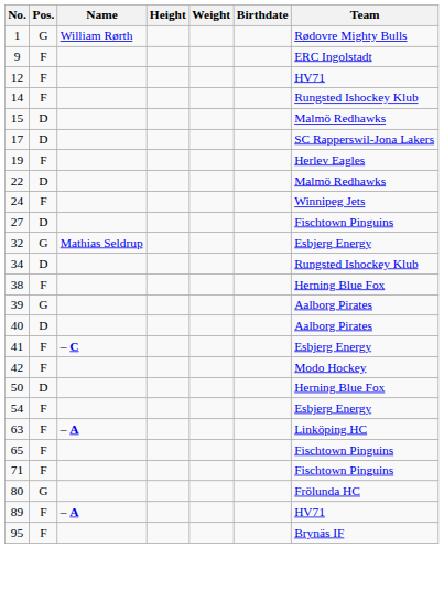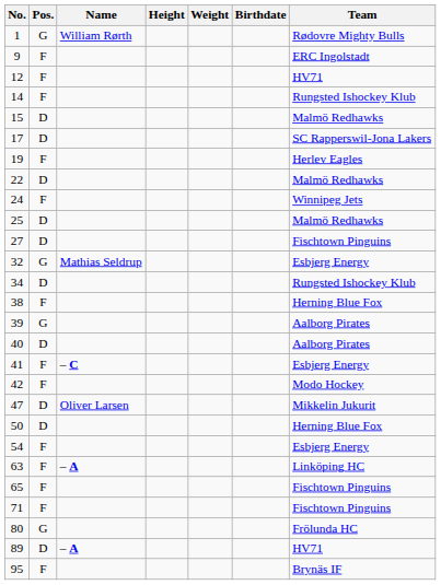 <table width="80%" class="wikitable sortable" style="font-size: 90%; text-align: center;">
 <tr>
 <th>No.</th>
 <th>Pos.</th>
 <th>Name</th>
 <th>Height</th>
 <th>Weight</th>
 <th>Birthdate</th>
 <th>Team</th>
 </tr>
 <tr>
 <td>1</td>
 <td>G</td>
 <td align=left><a href='#'>William Rørth</a></td>
 <td></td>
 <td></td>
 <td></td>
 <td style="text-align:left;"> <a href='#'>Rødovre Mighty Bulls</a></td>
 </tr>
 <tr>
 <td>9</td>
 <td>F</td>
 <td align=left></td>
 <td></td>
 <td></td>
 <td></td>
 <td style="text-align:left;"> <a href='#'>ERC Ingolstadt</a></td>
 </tr>
 <tr>
 <td>12</td>
 <td>F</td>
 <td align=left></td>
 <td></td>
 <td></td>
 <td></td>
 <td style="text-align:left;"> <a href='#'>HV71</a></td>
 </tr>
 <tr>
 <td>14</td>
 <td>F</td>
 <td align=left></td>
 <td></td>
 <td></td>
 <td></td>
 <td style="text-align:left;"> <a href='#'>Rungsted Ishockey Klub</a></td>
 </tr>
 <tr>
 <td>15</td>
 <td>D</td>
 <td align=left></td>
 <td></td>
 <td></td>
 <td></td>
 <td style="text-align:left;"> <a href='#'>Malmö Redhawks</a></td>
 </tr>
 <tr>
 <td>17</td>
 <td>D</td>
 <td align=left></td>
 <td></td>
 <td></td>
 <td></td>
 <td style="text-align:left;"> <a href='#'>SC Rapperswil-Jona Lakers</a></td>
 </tr>
 <tr>
 <td>19</td>
 <td>F</td>
 <td align=left></td>
 <td></td>
 <td></td>
 <td></td>
 <td style="text-align:left;"> <a href='#'>Herlev Eagles</a></td>
 </tr>
 <tr>
 <td>22</td>
 <td>D</td>
 <td align=left></td>
 <td></td>
 <td></td>
 <td></td>
 <td style="text-align:left;"> <a href='#'>Malmö Redhawks</a></td>
 </tr>
 <tr>
 <td>24</td>
 <td>F</td>
 <td align=left></td>
 <td></td>
 <td></td>
 <td></td>
 <td style="text-align:left;"> <a href='#'>Winnipeg Jets</a></td>
 </tr>
 <tr>
+<td>25</td>
+<td>D</td>
+<td align=left></td>
+<td></td>
+<td></td>
+<td></td>
+<td style="text-align:left;"> <a href='#'>Malmö Redhawks</a></td>
+</tr>
+<tr>
 <td>27</td>
 <td>D</td>
 <td align=left></td>
 <td></td>
 <td></td>
 <td></td>
 <td style="text-align:left;"> <a href='#'>Fischtown Pinguins</a></td>
 </tr>
 <tr>
 <td>32</td>
 <td>G</td>
 <td align=left><a href='#'>Mathias Seldrup</a></td>
 <td></td>
 <td></td>
 <td></td>
 <td style="text-align:left;"> <a href='#'>Esbjerg Energy</a></td>
 </tr>
 <tr>
 <td>34</td>
 <td>D</td>
 <td align=left></td>
 <td></td>
 <td></td>
 <td></td>
 <td style="text-align:left;"> <a href='#'>Rungsted Ishockey Klub</a></td>
 </tr>
 <tr>
 <td>38</td>
 <td>F</td>
 <td align=left></td>
 <td></td>
 <td></td>
 <td></td>
 <td style="text-align:left;"> <a href='#'>Herning Blue Fox</a></td>
 </tr>
 <tr>
 <td>39</td>
 <td>G</td>
 <td align=left></td>
 <td></td>
 <td></td>
 <td></td>
 <td style="text-align:left;"> <a href='#'>Aalborg Pirates</a></td>
 </tr>
 <tr>
 <td>40</td>
 <td>D</td>
 <td align=left></td>
 <td></td>
 <td></td>
 <td></td>
 <td style="text-align:left;"> <a href='#'>Aalborg Pirates</a></td>
 </tr>
 <tr>
 <td>41</td>
 <td>F</td>
 <td align=left> – <strong><a href='#'>C</a></strong></td>
 <td></td>
 <td></td>
 <td></td>
 <td style="text-align:left;"> <a href='#'>Esbjerg Energy</a></td>
 </tr>
 <tr>
 <td>42</td>
 <td>F</td>
 <td align=left></td>
 <td></td>
 <td></td>
 <td></td>
 <td style="text-align:left;"> <a href='#'>Modo Hockey</a></td>
 </tr>
 <tr>
+<td>47</td>
+<td>D</td>
+<td align=left><a href='#'>Oliver Larsen</a></td>
+<td></td>
+<td></td>
+<td></td>
+<td style="text-align:left;"> <a href='#'>Mikkelin Jukurit</a></td>
+</tr>
+<tr>
 <td>50</td>
 <td>D</td>
 <td align=left></td>
 <td></td>
 <td></td>
 <td></td>
 <td style="text-align:left;"> <a href='#'>Herning Blue Fox</a></td>
 </tr>
 <tr>
 <td>54</td>
 <td>F</td>
 <td align=left></td>
 <td></td>
 <td></td>
 <td></td>
 <td style="text-align:left;"> <a href='#'>Esbjerg Energy</a></td>
 </tr>
 <tr>
 <td>63</td>
 <td>F</td>
 <td align=left> – <strong><a href='#'>A</a></strong></td>
 <td></td>
 <td></td>
 <td></td>
 <td style="text-align:left;"> <a href='#'>Linköping HC</a></td>
 </tr>
 <tr>
 <td>65</td>
 <td>F</td>
 <td align=left></td>
 <td></td>
 <td></td>
 <td></td>
 <td style="text-align:left;"> <a href='#'>Fischtown Pinguins</a></td>
 </tr>
 <tr>
 <td>71</td>
 <td>F</td>
 <td align=left></td>
 <td></td>
 <td></td>
 <td></td>
 <td style="text-align:left;"> <a href='#'>Fischtown Pinguins</a></td>
 </tr>
 <tr>
 <td>80</td>
 <td>G</td>
 <td align=left></td>
 <td></td>
 <td></td>
 <td></td>
 <td style="text-align:left;"> <a href='#'>Frölunda HC</a></td>
 </tr>
 <tr>
 <td>89</td>
-<td>F</td>
+<td>D</td>
 <td align=left> – <strong><a href='#'>A</a></strong></td>
 <td></td>
 <td></td>
 <td></td>
 <td style="text-align:left;"> <a href='#'>HV71</a></td>
 </tr>
 <tr>
 <td>95</td>
 <td>F</td>
 <td align=left></td>
 <td></td>
 <td></td>
 <td></td>
 <td style="text-align:left;"> <a href='#'>Brynäs IF</a></td>
 </tr>
 </table>
